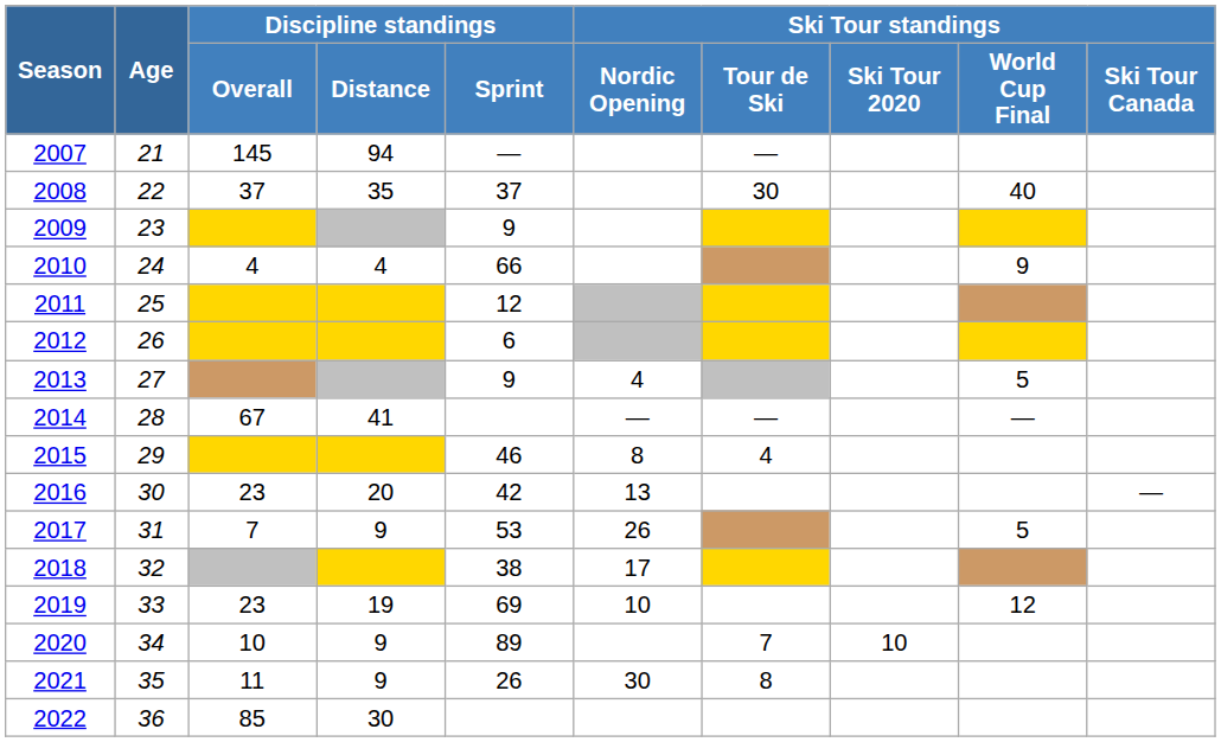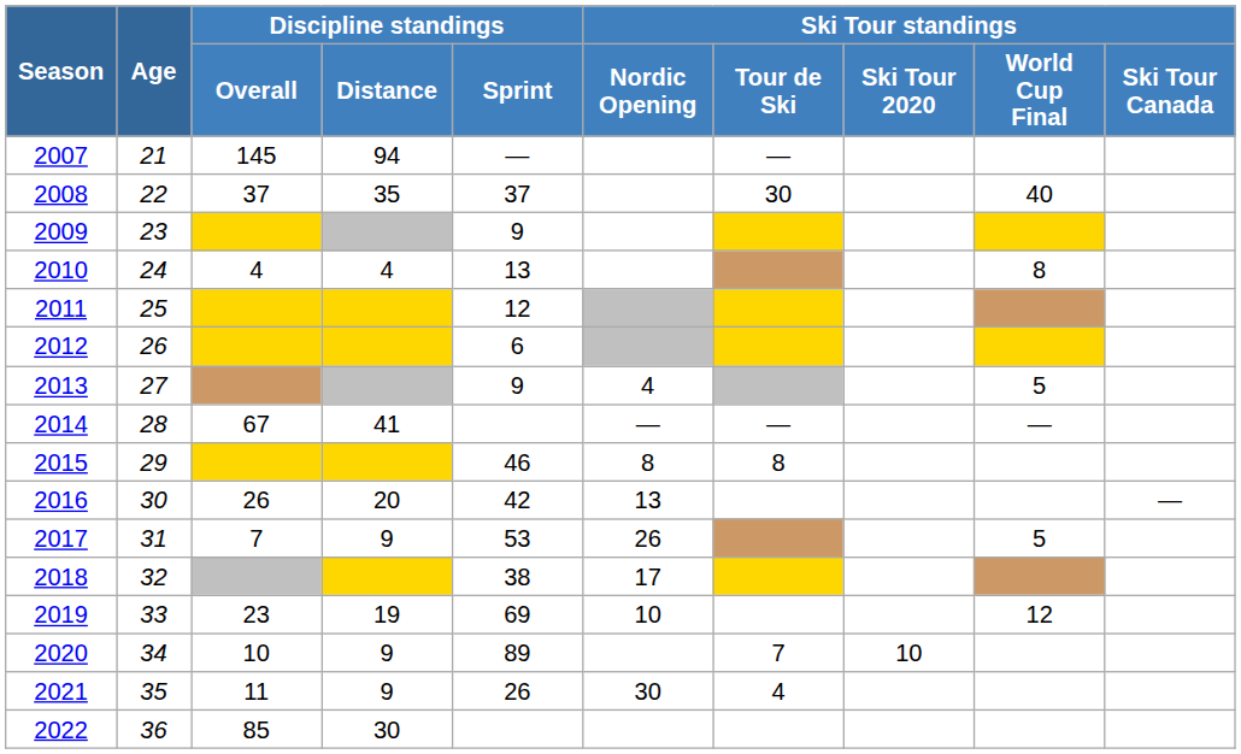 <table class="wikitable" style="font-size:95%; text-align:center; border:grey solid 1px; border-collapse:collapse; background:#ffffff;">
 <tr>
 <th style="background-color:#369; color:white; width:60px;" rowspan="2"> Season </th>
 <th style="background-color:#369; color:white; width:40px;" rowspan="2"> Age </th>
 <th style="background-color:#4180be; color:white;" colspan="3">Discipline standings</th>
 <th style="background-color:#4180be; color:white;" colspan="6">Ski Tour standings</th>
 </tr>
 <tr>
 <th style="background-color:#4180be; color:white; width:75px;">Overall</th>
 <th style="background-color:#4180be; color:white; width:75px;">Distance</th>
 <th style="background-color:#4180be; color:white; width:75px;">Sprint</th>
 <th style="background-color:#4180be; color:white; width:75px;">Nordic<br>Opening</th>
 <th style="background-color:#4180be; color:white; width:75px;">Tour de<br>Ski</th>
 <th style="background-color:#4180be; color:white; width:75px;">Ski Tour<br>2020</th>
 <th style="background-color:#4180be; color:white; width:75px;">World Cup<br>Final</th>
 <th style="background-color:#4180be; color:white; width:75px;">Ski Tour<br>Canada</th>
 </tr>
 <tr>
 <td><a href='#'>2007</a></td>
 <td><em>21</em></td>
 <td>145</td>
 <td>94</td>
 <td>—</td>
 <td></td>
 <td>—</td>
 <td></td>
 <td></td>
 <td></td>
 </tr>
 <tr>
 <td><a href='#'>2008</a></td>
 <td><em>22</em></td>
 <td>37</td>
 <td>35</td>
 <td>37</td>
 <td></td>
 <td>30</td>
 <td></td>
 <td>40</td>
 <td></td>
 </tr>
 <tr>
 <td><a href='#'>2009</a></td>
 <td><em>23</em></td>
 <td style="background:gold;"></td>
 <td style="background:silver;"></td>
 <td>9</td>
 <td></td>
 <td style="background:gold;"></td>
 <td></td>
 <td style="background:gold;"></td>
 <td></td>
 </tr>
 <tr>
 <td><a href='#'>2010</a></td>
 <td><em>24</em></td>
 <td>4</td>
 <td>4</td>
-<td>66</td>
+<td>13</td>
 <td></td>
 <td style="background:#c96;"></td>
 <td></td>
-<td>9</td>
+<td>8</td>
 <td></td>
 </tr>
 <tr>
 <td><a href='#'>2011</a></td>
 <td><em>25</em></td>
 <td style="background:gold;"></td>
 <td style="background:gold;"></td>
 <td>12</td>
 <td style="background:silver;"></td>
 <td style="background:gold;"></td>
 <td></td>
 <td style="background:#c96;"></td>
 <td></td>
 </tr>
 <tr>
 <td><a href='#'>2012</a></td>
 <td><em>26</em></td>
 <td style="background:gold;"></td>
 <td style="background:gold;"></td>
 <td>6</td>
 <td style="background:silver;"></td>
 <td style="background:gold;"></td>
 <td></td>
 <td style="background:gold;"></td>
 <td></td>
 </tr>
 <tr>
 <td><a href='#'>2013</a></td>
 <td><em>27</em></td>
 <td style="background:#c96;"></td>
 <td style="background:silver;"></td>
 <td>9</td>
 <td>4</td>
 <td style="background:silver;"></td>
 <td></td>
 <td>5</td>
 <td></td>
 </tr>
 <tr>
 <td><a href='#'>2014</a></td>
 <td><em>28</em></td>
 <td>67</td>
 <td>41</td>
 <td></td>
 <td>—</td>
 <td>—</td>
 <td></td>
 <td>—</td>
 <td></td>
 </tr>
 <tr>
 <td><a href='#'>2015</a></td>
 <td><em>29</em></td>
 <td style="background:gold;"></td>
 <td style="background:gold;"></td>
 <td>46</td>
 <td>8</td>
-<td>4</td>
+<td>8</td>
 <td></td>
 <td></td>
 <td></td>
 </tr>
 <tr>
 <td><a href='#'>2016</a></td>
 <td><em>30</em></td>
-<td>23</td>
+<td>26</td>
 <td>20</td>
 <td>42</td>
 <td>13</td>
 <td></td>
 <td></td>
 <td></td>
 <td>—</td>
 </tr>
 <tr>
 <td><a href='#'>2017</a></td>
 <td><em>31</em></td>
 <td>7</td>
 <td>9</td>
 <td>53</td>
 <td>26</td>
 <td style="background:#c96;"></td>
 <td></td>
 <td>5</td>
 <td></td>
 </tr>
 <tr>
 <td><a href='#'>2018</a></td>
 <td><em>32</em></td>
 <td style="background:silver;"></td>
 <td style="background:gold;"></td>
 <td>38</td>
 <td>17</td>
 <td style="background:gold;"></td>
 <td></td>
 <td style="background:#c96;"></td>
 <td></td>
 </tr>
 <tr>
 <td><a href='#'>2019</a></td>
 <td><em>33</em></td>
 <td>23</td>
 <td>19</td>
 <td>69</td>
 <td>10</td>
 <td></td>
 <td></td>
 <td>12</td>
 <td></td>
 </tr>
 <tr>
 <td><a href='#'>2020</a></td>
 <td><em>34</em></td>
 <td>10</td>
 <td>9</td>
 <td>89</td>
 <td></td>
 <td>7</td>
 <td>10</td>
 <td></td>
 <td></td>
 </tr>
 <tr>
 <td><a href='#'>2021</a></td>
 <td><em>35</em></td>
 <td>11</td>
 <td>9</td>
 <td>26</td>
 <td>30</td>
-<td>8</td>
+<td>4</td>
 <td></td>
 <td></td>
 <td></td>
 </tr>
 <tr>
 <td><a href='#'>2022</a></td>
 <td><em>36</em></td>
 <td>85</td>
 <td>30</td>
 <td></td>
 <td></td>
 <td></td>
 <td></td>
 <td></td>
 <td></td>
 </tr>
 </table>
